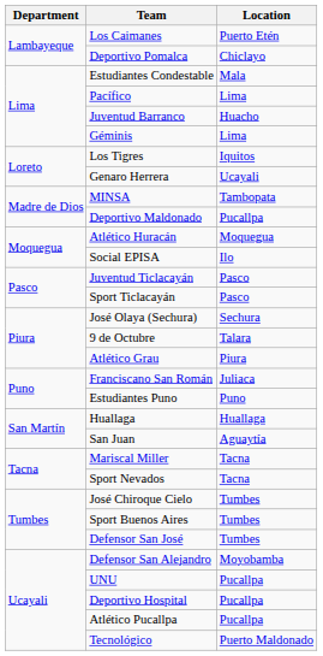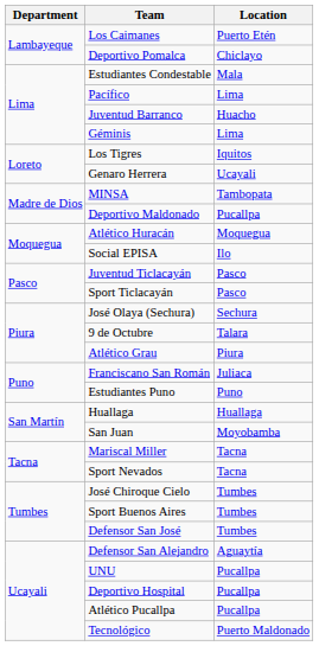 <table class="wikitable">
 <tr>
 <th>Department</th>
 <th>Team</th>
 <th>Location</th>
 </tr>
 <tr>
 <td rowspan="2"><a href='#'>Lambayeque</a></td>
 <td><a href='#'>Los Caimanes</a></td>
 <td><a href='#'>Puerto Etén</a></td>
 </tr>
 <tr>
 <td><a href='#'>Deportivo Pomalca</a></td>
 <td><a href='#'>Chiclayo</a></td>
 </tr>
 <tr>
 <td rowspan="4"><a href='#'>Lima</a></td>
 <td>Estudiantes Condestable</td>
 <td><a href='#'>Mala</a></td>
 </tr>
 <tr>
 <td><a href='#'>Pacífico</a></td>
 <td><a href='#'>Lima</a></td>
 </tr>
 <tr>
 <td><a href='#'>Juventud Barranco</a></td>
 <td><a href='#'>Huacho</a></td>
 </tr>
 <tr>
 <td><a href='#'>Géminis</a></td>
 <td><a href='#'>Lima</a></td>
 </tr>
 <tr>
 <td rowspan="2"><a href='#'>Loreto</a></td>
 <td>Los Tigres</td>
 <td><a href='#'>Iquitos</a></td>
 </tr>
 <tr>
 <td>Genaro Herrera</td>
 <td><a href='#'>Ucayali</a></td>
 </tr>
 <tr>
 <td rowspan="2"><a href='#'>Madre de Dios</a></td>
 <td><a href='#'>MINSA</a></td>
 <td><a href='#'>Tambopata</a></td>
 </tr>
 <tr>
 <td><a href='#'>Deportivo Maldonado</a></td>
 <td><a href='#'>Pucallpa</a></td>
 </tr>
 <tr>
 <td rowspan="2"><a href='#'>Moquegua</a></td>
 <td><a href='#'>Atlético Huracán</a></td>
 <td><a href='#'>Moquegua</a></td>
 </tr>
 <tr>
 <td>Social EPISA</td>
 <td><a href='#'>Ilo</a></td>
 </tr>
 <tr>
 <td rowspan="2"><a href='#'>Pasco</a></td>
 <td><a href='#'>Juventud Ticlacayán</a></td>
 <td><a href='#'>Pasco</a></td>
 </tr>
 <tr>
 <td>Sport Ticlacayán</td>
 <td><a href='#'>Pasco</a></td>
 </tr>
 <tr>
 <td rowspan="3"><a href='#'>Piura</a></td>
 <td>José Olaya (Sechura)</td>
 <td><a href='#'>Sechura</a></td>
 </tr>
 <tr>
 <td>9 de Octubre</td>
 <td><a href='#'>Talara</a></td>
 </tr>
 <tr>
 <td><a href='#'>Atlético Grau</a></td>
 <td><a href='#'>Piura</a></td>
 </tr>
 <tr>
 <td rowspan="2"><a href='#'>Puno</a></td>
 <td><a href='#'>Franciscano San Román</a></td>
 <td><a href='#'>Juliaca</a></td>
 </tr>
 <tr>
 <td>Estudiantes Puno</td>
 <td><a href='#'>Puno</a></td>
 </tr>
 <tr>
 <td rowspan="2"><a href='#'>San Martín</a></td>
 <td>Huallaga</td>
 <td><a href='#'>Huallaga</a></td>
 </tr>
 <tr>
 <td>San Juan</td>
-<td><a href='#'>Aguaytía</a></td>
+<td><a href='#'>Moyobamba</a></td>
 </tr>
 <tr>
 <td rowspan="2"><a href='#'>Tacna</a></td>
 <td><a href='#'>Mariscal Miller</a></td>
 <td><a href='#'>Tacna</a></td>
 </tr>
 <tr>
 <td>Sport Nevados</td>
 <td><a href='#'>Tacna</a></td>
 </tr>
 <tr>
 <td rowspan="3"><a href='#'>Tumbes</a></td>
 <td>José Chiroque Cielo</td>
 <td><a href='#'>Tumbes</a></td>
 </tr>
 <tr>
 <td>Sport Buenos Aires</td>
 <td><a href='#'>Tumbes</a></td>
 </tr>
 <tr>
 <td><a href='#'>Defensor San José</a></td>
 <td><a href='#'>Tumbes</a></td>
 </tr>
 <tr>
 <td rowspan="5"><a href='#'>Ucayali</a></td>
 <td><a href='#'>Defensor San Alejandro</a></td>
-<td><a href='#'>Moyobamba</a></td>
+<td><a href='#'>Aguaytía</a></td>
 </tr>
 <tr>
 <td><a href='#'>UNU</a></td>
 <td><a href='#'>Pucallpa</a></td>
 </tr>
 <tr>
 <td><a href='#'>Deportivo Hospital</a></td>
 <td><a href='#'>Pucallpa</a></td>
 </tr>
 <tr>
 <td>Atlético Pucallpa</td>
 <td><a href='#'>Pucallpa</a></td>
 </tr>
 <tr>
 <td><a href='#'>Tecnológico</a></td>
 <td><a href='#'>Puerto Maldonado</a></td>
 </tr>
 </table>
